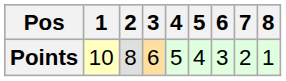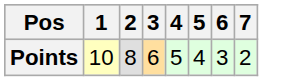 <table class="wikitable" style="font-size: 85%;">
 <tr>
 <th>Pos</th>
 <th>1</th>
 <th>2</th>
 <th>3</th>
 <th>4</th>
 <th>5</th>
 <th>6</th>
 <th>7</th>
-<th>8</th>
 </tr>
 <tr align="center">
 <th>Points</th>
 <td style="background:#FFFFBF;">10</td>
 <td style="background:#DFDFDF;">8</td>
 <td style="background:#FFDF9F;">6</td>
 <td style="background:#DFFFDF;">5</td>
 <td style="background:#DFFFDF;">4</td>
 <td style="background:#DFFFDF;">3</td>
 <td style="background:#DFFFDF;">2</td>
-<td style="background:#DFFFDF;">1</td>
 </tr>
 </table>
